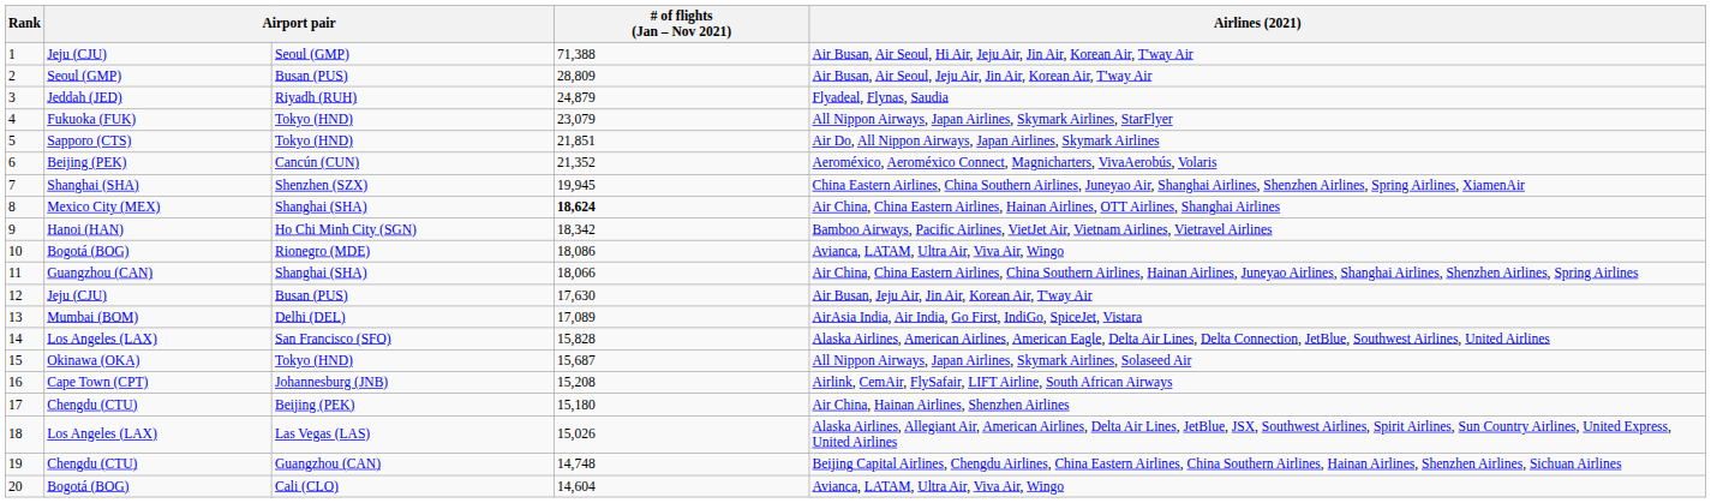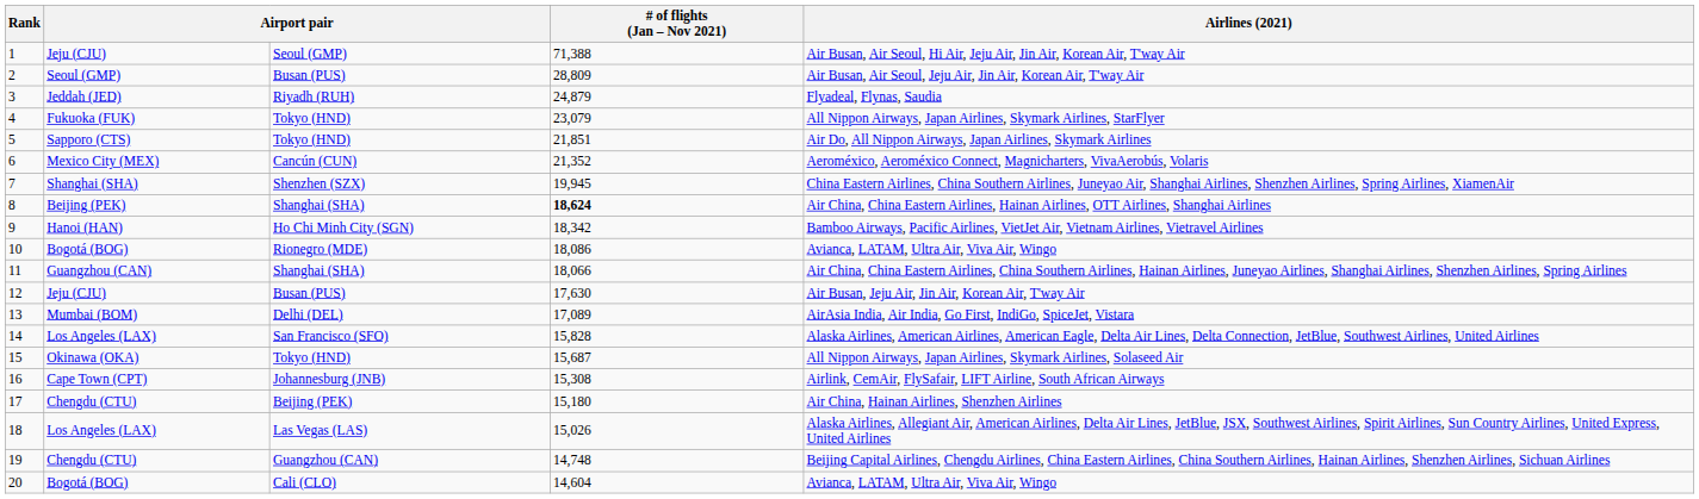 <table class="wikitable sortable">
 <tr style="background:lightgrey;">
 <th scope="col">Rank</th>
 <th colspan="2" scope="col" style="width:30%;">Airport pair</th>
 <th scope="col" style="width:15%;"># of flights<br>(Jan – Nov 2021)</th>
 <th scope="col" class="unsortable">Airlines (2021)</th>
 </tr>
 <tr>
 <td>1</td>
 <td> <a href='#'>Jeju (CJU)</a></td>
 <td> <a href='#'>Seoul (GMP)</a></td>
 <td>71,388</td>
 <td><a href='#'>Air Busan</a>, <a href='#'>Air Seoul</a>, <a href='#'>Hi Air</a>, <a href='#'>Jeju Air</a>, <a href='#'>Jin Air</a>, <a href='#'>Korean Air</a>, <a href='#'>T'way Air</a></td>
 </tr>
 <tr>
 <td>2</td>
 <td> <a href='#'>Seoul (GMP)</a></td>
 <td> <a href='#'>Busan (PUS)</a></td>
 <td>28,809</td>
 <td><a href='#'>Air Busan</a>, <a href='#'>Air Seoul</a>,  <a href='#'>Jeju Air</a>, <a href='#'>Jin Air</a>, <a href='#'>Korean Air</a>, <a href='#'>T'way Air</a></td>
 </tr>
 <tr>
 <td>3</td>
 <td> <a href='#'>Jeddah (JED)</a></td>
 <td> <a href='#'>Riyadh (RUH)</a></td>
 <td>24,879</td>
 <td><a href='#'>Flyadeal</a>, <a href='#'>Flynas</a>, <a href='#'>Saudia</a></td>
 </tr>
 <tr>
 <td>4</td>
 <td> <a href='#'>Fukuoka (FUK)</a></td>
 <td> <a href='#'>Tokyo (HND)</a></td>
 <td>23,079</td>
 <td><a href='#'>All Nippon Airways</a>, <a href='#'>Japan Airlines</a>, <a href='#'>Skymark Airlines</a>, <a href='#'>StarFlyer</a></td>
 </tr>
 <tr>
 <td>5</td>
 <td> <a href='#'>Sapporo (CTS)</a></td>
 <td> <a href='#'>Tokyo (HND)</a></td>
 <td>21,851</td>
 <td><a href='#'>Air Do</a>, <a href='#'>All Nippon Airways</a>, <a href='#'>Japan Airlines</a>, <a href='#'>Skymark Airlines</a></td>
 </tr>
 <tr>
 <td>6</td>
-<td> <a href='#'>Beijing (PEK)</a></td>
+<td> <a href='#'>Mexico City (MEX)</a></td>
 <td> <a href='#'>Cancún (CUN)</a></td>
 <td>21,352</td>
 <td><a href='#'>Aeroméxico</a>, <a href='#'>Aeroméxico Connect</a>, <a href='#'>Magnicharters</a>, <a href='#'>VivaAerobús</a>, <a href='#'>Volaris</a></td>
 </tr>
 <tr>
 <td>7</td>
 <td> <a href='#'>Shanghai (SHA)</a></td>
 <td> <a href='#'>Shenzhen (SZX)</a></td>
 <td>19,945</td>
 <td><a href='#'>China Eastern Airlines</a>, <a href='#'>China Southern Airlines</a>, <a href='#'>Juneyao Air</a>, <a href='#'>Shanghai Airlines</a>, <a href='#'>Shenzhen Airlines</a>, <a href='#'>Spring Airlines</a>, <a href='#'>XiamenAir</a></td>
 </tr>
 <tr>
 <td>8</td>
-<td> <a href='#'>Mexico City (MEX)</a></td>
+<td> <a href='#'>Beijing (PEK)</a></td>
 <td> <a href='#'>Shanghai (SHA)</a></td>
 <td><strong>18,624</strong></td>
 <td><a href='#'>Air China</a>, <a href='#'>China Eastern Airlines</a>, <a href='#'>Hainan Airlines</a>, <a href='#'>OTT Airlines</a>, <a href='#'>Shanghai Airlines</a></td>
 </tr>
 <tr>
 <td>9</td>
 <td> <a href='#'>Hanoi (HAN)</a></td>
 <td> <a href='#'>Ho Chi Minh City (SGN)</a></td>
 <td>18,342</td>
 <td><a href='#'>Bamboo Airways</a>, <a href='#'>Pacific Airlines</a>, <a href='#'>VietJet Air</a>, <a href='#'>Vietnam Airlines</a>, <a href='#'>Vietravel Airlines</a></td>
 </tr>
 <tr>
 <td>10</td>
 <td> <a href='#'>Bogotá (BOG)</a></td>
 <td> <a href='#'>Rionegro (MDE)</a></td>
 <td>18,086</td>
 <td><a href='#'>Avianca</a>, <a href='#'>LATAM</a>, <a href='#'>Ultra Air</a>, <a href='#'>Viva Air</a>, <a href='#'>Wingo</a></td>
 </tr>
 <tr>
 <td>11</td>
 <td> <a href='#'>Guangzhou (CAN)</a></td>
 <td> <a href='#'>Shanghai (SHA)</a></td>
 <td>18,066</td>
 <td><a href='#'>Air China</a>, <a href='#'>China Eastern Airlines</a>, <a href='#'>China Southern Airlines</a>, <a href='#'>Hainan Airlines</a>, <a href='#'>Juneyao Airlines</a>, <a href='#'>Shanghai Airlines</a>, <a href='#'>Shenzhen Airlines</a>, <a href='#'>Spring Airlines</a></td>
 </tr>
 <tr>
 <td>12</td>
 <td> <a href='#'>Jeju (CJU)</a></td>
 <td> <a href='#'>Busan (PUS)</a></td>
 <td>17,630</td>
 <td><a href='#'>Air Busan</a>, <a href='#'>Jeju Air</a>, <a href='#'>Jin Air</a>, <a href='#'>Korean Air</a>, <a href='#'>T'way Air</a></td>
 </tr>
 <tr>
 <td>13</td>
 <td> <a href='#'>Mumbai (BOM)</a></td>
 <td> <a href='#'>Delhi (DEL)</a></td>
 <td>17,089</td>
 <td><a href='#'>AirAsia India</a>, <a href='#'>Air India</a>, <a href='#'>Go First</a>, <a href='#'>IndiGo</a>, <a href='#'>SpiceJet</a>, <a href='#'>Vistara</a></td>
 </tr>
 <tr>
 <td>14</td>
 <td> <a href='#'>Los Angeles (LAX)</a></td>
 <td> <a href='#'>San Francisco (SFO)</a></td>
 <td>15,828</td>
 <td><a href='#'>Alaska Airlines</a>, <a href='#'>American Airlines</a>, <a href='#'>American Eagle</a>, <a href='#'>Delta Air Lines</a>, <a href='#'>Delta Connection</a>, <a href='#'>JetBlue</a>, <a href='#'>Southwest Airlines</a>, <a href='#'>United Airlines</a></td>
 </tr>
 <tr>
 <td>15</td>
 <td> <a href='#'>Okinawa (OKA)</a></td>
 <td> <a href='#'>Tokyo (HND)</a></td>
 <td>15,687</td>
 <td><a href='#'>All Nippon Airways</a>, <a href='#'>Japan Airlines</a>, <a href='#'>Skymark Airlines</a>, <a href='#'>Solaseed Air</a></td>
 </tr>
 <tr>
 <td>16</td>
 <td> <a href='#'>Cape Town (CPT)</a></td>
 <td> <a href='#'>Johannesburg (JNB)</a></td>
-<td>15,208</td>
+<td>15,308</td>
 <td><a href='#'>Airlink</a>, <a href='#'>CemAir</a>, <a href='#'>FlySafair</a>, <a href='#'>LIFT Airline</a>, <a href='#'>South African Airways</a></td>
 </tr>
 <tr>
 <td>17</td>
 <td> <a href='#'>Chengdu (CTU)</a></td>
 <td> <a href='#'>Beijing (PEK)</a></td>
 <td>15,180</td>
 <td><a href='#'>Air China</a>, <a href='#'>Hainan Airlines</a>, <a href='#'>Shenzhen Airlines</a></td>
 </tr>
 <tr>
 <td>18</td>
 <td> <a href='#'>Los Angeles (LAX)</a></td>
 <td> <a href='#'>Las Vegas (LAS)</a></td>
 <td>15,026</td>
 <td><a href='#'>Alaska Airlines</a>, <a href='#'>Allegiant Air</a>, <a href='#'>American Airlines</a>, <a href='#'>Delta Air Lines</a>, <a href='#'>JetBlue</a>, <a href='#'>JSX</a>, <a href='#'>Southwest Airlines</a>, <a href='#'>Spirit Airlines</a>, <a href='#'>Sun Country Airlines</a>, <a href='#'>United Express</a>, <a href='#'>United Airlines</a></td>
 </tr>
 <tr>
 <td>19</td>
 <td> <a href='#'>Chengdu (CTU)</a></td>
 <td> <a href='#'>Guangzhou (CAN)</a></td>
 <td>14,748</td>
 <td><a href='#'>Beijing Capital Airlines</a>, <a href='#'>Chengdu Airlines</a>, <a href='#'>China Eastern Airlines</a>, <a href='#'>China Southern Airlines</a>, <a href='#'>Hainan Airlines</a>, <a href='#'>Shenzhen Airlines</a>, <a href='#'>Sichuan Airlines</a></td>
 </tr>
 <tr>
 <td>20</td>
 <td> <a href='#'>Bogotá (BOG)</a></td>
 <td> <a href='#'>Cali (CLO)</a></td>
 <td>14,604</td>
 <td><a href='#'>Avianca</a>, <a href='#'>LATAM</a>, <a href='#'>Ultra Air</a>, <a href='#'>Viva Air</a>, <a href='#'>Wingo</a></td>
 </tr>
 </table>
